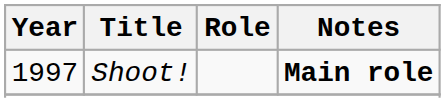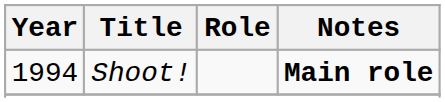 <table class="wikitable">
 <tr>
 <th>Year</th>
 <th>Title</th>
 <th>Role</th>
 <th>Notes</th>
 </tr>
 <tr>
-<td>1997</td>
+<td>1994</td>
 <td><em>Shoot!</em></td>
 <td></td>
 <td><strong>Main role</strong></td>
 </tr>
 <tr>
 </tr>
 <tr>
 </tr>
 </table>
